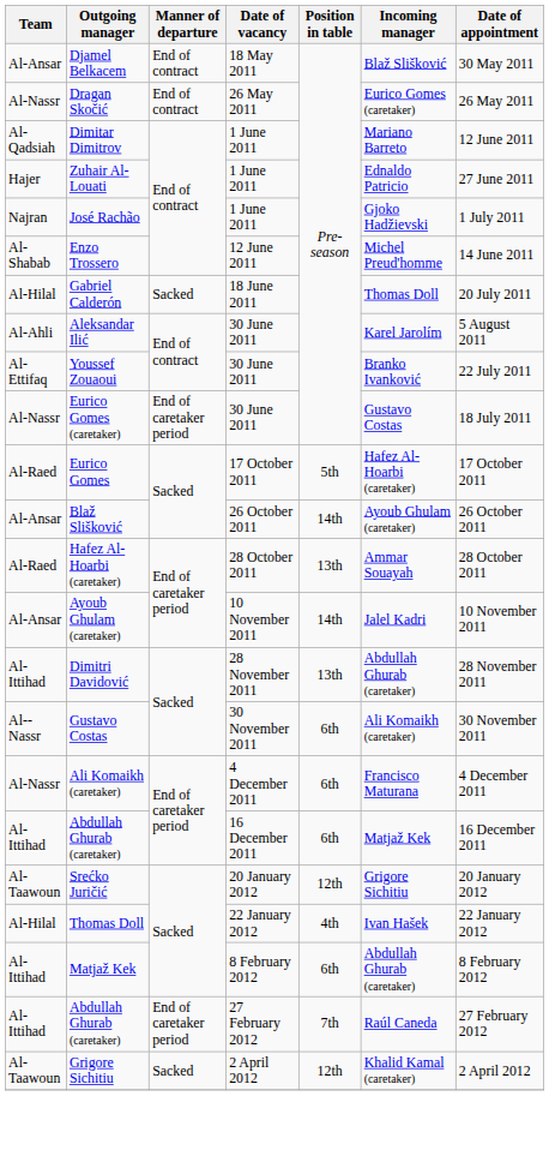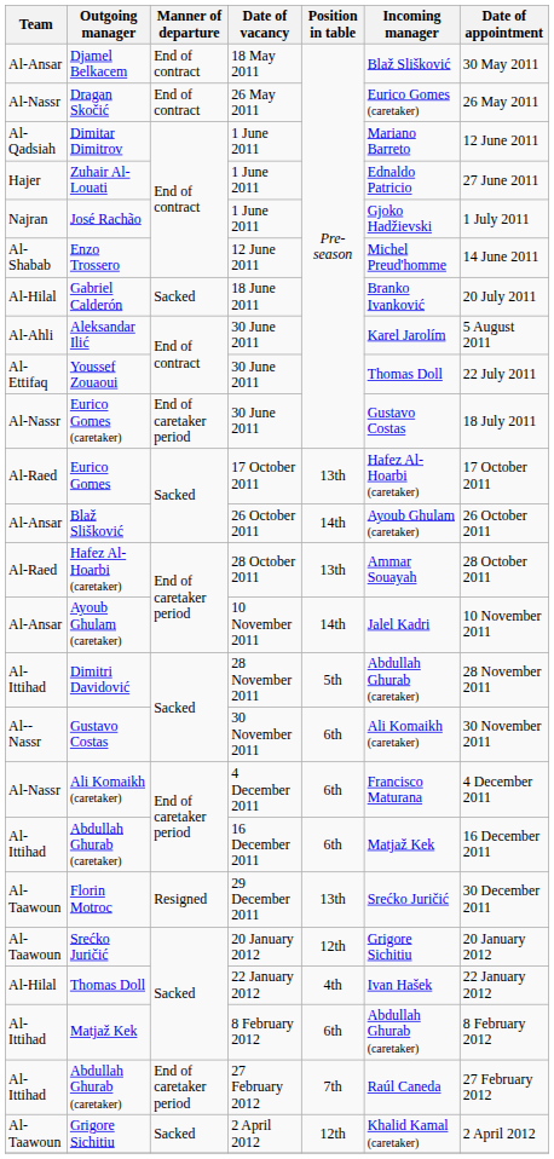 <table class="wikitable sortable">
 <tr>
 <th>Team</th>
 <th>Outgoing manager</th>
 <th>Manner of<br>departure</th>
 <th>Date of vacancy</th>
 <th>Position in table</th>
 <th>Incoming manager</th>
 <th>Date of<br>appointment</th>
 </tr>
 <tr>
 <td>Al-Ansar</td>
 <td> <a href='#'>Djamel Belkacem</a></td>
 <td>End of contract</td>
 <td>18 May 2011</td>
 <td rowspan=10 align=center><em>Pre-season</em></td>
 <td> <a href='#'>Blaž Slišković</a></td>
 <td>30 May 2011</td>
 </tr>
 <tr>
 <td>Al-Nassr</td>
 <td> <a href='#'>Dragan Skočić</a></td>
 <td>End of contract</td>
 <td>26 May 2011</td>
 <td> <a href='#'>Eurico Gomes</a> <small>(caretaker)</small></td>
 <td>26 May 2011</td>
 </tr>
 <tr>
 <td>Al-Qadsiah</td>
 <td> <a href='#'>Dimitar Dimitrov</a></td>
 <td rowspan=4>End of contract</td>
 <td>1 June 2011</td>
 <td> <a href='#'>Mariano Barreto</a></td>
 <td>12 June 2011</td>
 </tr>
 <tr>
 <td>Hajer</td>
 <td> <a href='#'>Zuhair Al-Louati</a></td>
 <td>1 June 2011</td>
 <td> <a href='#'>Ednaldo Patricio</a></td>
 <td>27 June 2011</td>
 </tr>
 <tr>
 <td>Najran</td>
 <td> <a href='#'>José Rachão</a></td>
 <td>1 June 2011</td>
 <td> <a href='#'>Gjoko Hadžievski</a></td>
 <td>1 July 2011</td>
 </tr>
 <tr>
 <td>Al-Shabab</td>
 <td> <a href='#'>Enzo Trossero</a></td>
 <td>12 June 2011</td>
 <td> <a href='#'>Michel Preud'homme</a></td>
 <td>14 June 2011</td>
 </tr>
 <tr>
 <td>Al-Hilal</td>
 <td> <a href='#'>Gabriel Calderón</a></td>
 <td>Sacked</td>
 <td>18 June 2011</td>
-<td> <a href='#'>Thomas Doll</a></td>
+<td> <a href='#'>Branko Ivanković</a></td>
 <td>20 July 2011</td>
 </tr>
 <tr>
 <td>Al-Ahli</td>
 <td> <a href='#'>Aleksandar Ilić</a></td>
 <td rowspan=2>End of contract</td>
 <td>30 June 2011</td>
 <td> <a href='#'>Karel Jarolím</a></td>
 <td>5 August 2011</td>
 </tr>
 <tr>
 <td>Al-Ettifaq</td>
 <td> <a href='#'>Youssef Zouaoui</a></td>
 <td>30 June 2011</td>
-<td> <a href='#'>Branko Ivanković</a></td>
+<td> <a href='#'>Thomas Doll</a></td>
 <td>22 July 2011</td>
 </tr>
 <tr>
 <td>Al-Nassr</td>
 <td> <a href='#'>Eurico Gomes</a> <small>(caretaker)</small></td>
 <td>End of caretaker period</td>
 <td>30 June 2011</td>
 <td> <a href='#'>Gustavo Costas</a></td>
 <td>18 July 2011</td>
 </tr>
 <tr>
 <td>Al-Raed</td>
 <td> <a href='#'>Eurico Gomes</a></td>
 <td rowspan=2>Sacked</td>
 <td>17 October 2011</td>
-<td align=center>5th</td>
+<td align=center>13th</td>
 <td> <a href='#'>Hafez Al-Hoarbi</a> <small>(caretaker)</small></td>
 <td>17 October 2011</td>
 </tr>
 <tr>
 <td>Al-Ansar</td>
 <td> <a href='#'>Blaž Slišković</a></td>
 <td>26 October 2011</td>
 <td align=center>14th</td>
 <td> <a href='#'>Ayoub Ghulam</a> <small>(caretaker)</small></td>
 <td>26 October 2011</td>
 </tr>
 <tr>
 <td>Al-Raed</td>
 <td> <a href='#'>Hafez Al-Hoarbi</a> <small>(caretaker)</small></td>
 <td rowspan=2>End of caretaker period</td>
 <td>28 October 2011</td>
 <td align=center>13th</td>
 <td> <a href='#'>Ammar Souayah</a></td>
 <td>28 October 2011</td>
 </tr>
 <tr>
 <td>Al-Ansar</td>
 <td> <a href='#'>Ayoub Ghulam</a> <small>(caretaker)</small></td>
 <td>10 November 2011</td>
 <td align=center>14th</td>
 <td> <a href='#'>Jalel Kadri</a></td>
 <td>10 November 2011</td>
 </tr>
 <tr>
 <td>Al-Ittihad</td>
 <td> <a href='#'>Dimitri Davidović</a></td>
 <td rowspan=2>Sacked</td>
 <td>28 November 2011</td>
-<td align=center>13th</td>
+<td align=center>5th</td>
 <td> <a href='#'>Abdullah Ghurab</a> <small>(caretaker)</small></td>
 <td>28 November 2011</td>
 </tr>
 <tr>
 <td>Al--Nassr</td>
 <td> <a href='#'>Gustavo Costas</a></td>
 <td>30 November 2011</td>
 <td align=center>6th</td>
 <td> <a href='#'>Ali Komaikh</a> <small>(caretaker)</small></td>
 <td>30 November 2011</td>
 </tr>
 <tr>
 <td>Al-Nassr</td>
 <td> <a href='#'>Ali Komaikh</a> <small>(caretaker)</small></td>
 <td rowspan=2>End of caretaker period</td>
 <td>4 December 2011</td>
 <td align=center>6th</td>
 <td> <a href='#'>Francisco Maturana</a></td>
 <td>4 December 2011</td>
 </tr>
 <tr>
 <td>Al-Ittihad</td>
 <td> <a href='#'>Abdullah Ghurab</a> <small>(caretaker)</small></td>
 <td>16 December 2011</td>
 <td align=center>6th</td>
 <td> <a href='#'>Matjaž Kek</a></td>
 <td>16 December 2011</td>
+</tr>
+<tr>
+<td>Al-Taawoun</td>
+<td> <a href='#'>Florin Motroc</a></td>
+<td>Resigned</td>
+<td>29 December 2011</td>
+<td align=center>13th</td>
+<td> <a href='#'>Srećko Juričić</a></td>
+<td>30 December 2011</td>
 </tr>
 <tr>
 <td>Al-Taawoun</td>
 <td> <a href='#'>Srećko Juričić</a></td>
 <td rowspan=3>Sacked</td>
 <td>20 January 2012</td>
 <td align=center>12th</td>
 <td> <a href='#'>Grigore Sichitiu</a></td>
 <td>20 January 2012</td>
 </tr>
 <tr>
 <td>Al-Hilal</td>
 <td> <a href='#'>Thomas Doll</a></td>
 <td>22 January 2012</td>
 <td align=center>4th</td>
 <td> <a href='#'>Ivan Hašek</a></td>
 <td>22 January 2012</td>
 </tr>
 <tr>
 <td>Al-Ittihad</td>
 <td> <a href='#'>Matjaž Kek</a></td>
 <td>8 February 2012</td>
 <td align=center>6th</td>
 <td> <a href='#'>Abdullah Ghurab</a> <small>(caretaker)</small></td>
 <td>8 February 2012</td>
 </tr>
 <tr>
 <td>Al-Ittihad</td>
 <td> <a href='#'>Abdullah Ghurab</a> <small>(caretaker)</small></td>
 <td>End of caretaker period</td>
 <td>27 February 2012</td>
 <td align=center>7th</td>
 <td> <a href='#'>Raúl Caneda</a></td>
 <td>27 February 2012</td>
 </tr>
 <tr>
 <td>Al-Taawoun</td>
 <td> <a href='#'>Grigore Sichitiu</a></td>
 <td>Sacked</td>
 <td>2 April 2012</td>
 <td align=center>12th</td>
 <td> <a href='#'>Khalid Kamal</a> <small>(caretaker)</small></td>
 <td>2 April 2012</td>
 </tr>
 <tr>
 </tr>
 </table>
